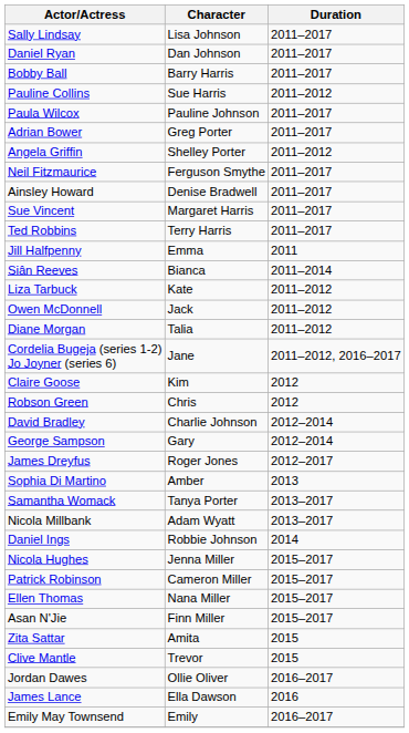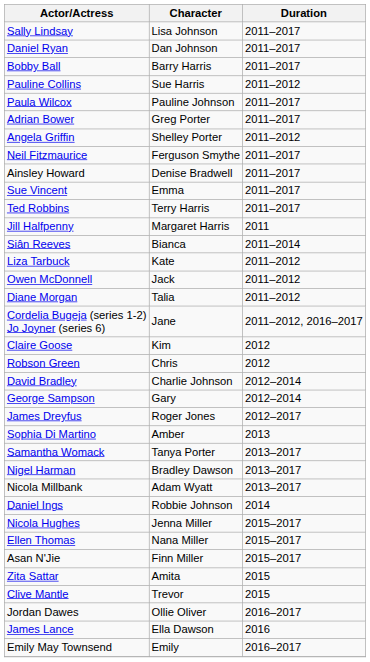 <table class="wikitable">
 <tr>
 <th>Actor/Actress</th>
 <th>Character</th>
 <th>Duration</th>
 </tr>
 <tr>
 <td><a href='#'>Sally Lindsay</a></td>
 <td>Lisa Johnson</td>
 <td>2011–2017</td>
 </tr>
 <tr>
 <td><a href='#'>Daniel Ryan</a></td>
 <td>Dan Johnson</td>
 <td>2011–2017</td>
 </tr>
 <tr>
 <td><a href='#'>Bobby Ball</a></td>
 <td>Barry Harris</td>
 <td>2011–2017</td>
 </tr>
 <tr>
 <td><a href='#'>Pauline Collins</a></td>
 <td>Sue Harris</td>
 <td>2011–2012</td>
 </tr>
 <tr>
 <td><a href='#'>Paula Wilcox</a></td>
 <td>Pauline Johnson</td>
 <td>2011–2017</td>
 </tr>
 <tr>
 <td><a href='#'>Adrian Bower</a></td>
 <td>Greg Porter</td>
 <td>2011–2017</td>
 </tr>
 <tr>
 <td><a href='#'>Angela Griffin</a></td>
 <td>Shelley Porter</td>
 <td>2011–2012</td>
 </tr>
 <tr>
 <td><a href='#'>Neil Fitzmaurice</a></td>
 <td>Ferguson Smythe</td>
 <td>2011–2017</td>
 </tr>
 <tr>
 <td>Ainsley Howard</td>
 <td>Denise Bradwell</td>
 <td>2011–2017</td>
 </tr>
 <tr>
 <td><a href='#'>Sue Vincent</a></td>
-<td>Margaret Harris</td>
+<td>Emma</td>
 <td>2011–2017</td>
 </tr>
 <tr>
 <td><a href='#'>Ted Robbins</a></td>
 <td>Terry Harris</td>
 <td>2011–2017</td>
 </tr>
 <tr>
 <td><a href='#'>Jill Halfpenny</a></td>
-<td>Emma</td>
+<td>Margaret Harris</td>
 <td>2011</td>
 </tr>
 <tr>
 <td><a href='#'>Siân Reeves</a></td>
 <td>Bianca</td>
 <td>2011–2014</td>
 </tr>
 <tr>
 <td><a href='#'>Liza Tarbuck</a></td>
 <td>Kate</td>
 <td>2011–2012</td>
 </tr>
 <tr>
 <td><a href='#'>Owen McDonnell</a></td>
 <td>Jack</td>
 <td>2011–2012</td>
 </tr>
 <tr>
 <td><a href='#'>Diane Morgan</a></td>
 <td>Talia</td>
 <td>2011–2012</td>
 </tr>
 <tr>
 <td><a href='#'>Cordelia Bugeja</a> (series 1-2)<br><a href='#'>Jo Joyner</a> (series 6)</td>
 <td>Jane</td>
 <td>2011–2012, 2016–2017</td>
 </tr>
 <tr>
 <td><a href='#'>Claire Goose</a></td>
 <td>Kim</td>
 <td>2012</td>
 </tr>
 <tr>
 <td><a href='#'>Robson Green</a></td>
 <td>Chris</td>
 <td>2012</td>
 </tr>
 <tr>
 <td><a href='#'>David Bradley</a></td>
 <td>Charlie Johnson</td>
 <td>2012–2014</td>
 </tr>
 <tr>
 <td><a href='#'>George Sampson</a></td>
 <td>Gary</td>
 <td>2012–2014</td>
 </tr>
 <tr>
 <td><a href='#'>James Dreyfus</a></td>
 <td>Roger Jones</td>
 <td>2012–2017</td>
 </tr>
 <tr>
 <td><a href='#'>Sophia Di Martino</a></td>
 <td>Amber</td>
 <td>2013</td>
 </tr>
 <tr>
 <td><a href='#'>Samantha Womack</a></td>
 <td>Tanya Porter</td>
 <td>2013–2017</td>
 </tr>
 <tr>
+<td><a href='#'>Nigel Harman</a></td>
+<td>Bradley Dawson</td>
+<td>2013–2017</td>
+</tr>
+<tr>
 <td>Nicola Millbank</td>
 <td>Adam Wyatt</td>
 <td>2013–2017</td>
 </tr>
 <tr>
 <td><a href='#'>Daniel Ings</a></td>
 <td>Robbie Johnson</td>
 <td>2014</td>
 </tr>
 <tr>
 <td><a href='#'>Nicola Hughes</a></td>
 <td>Jenna Miller</td>
-<td>2015–2017</td>
-</tr>
-<tr>
-<td><a href='#'>Patrick Robinson</a></td>
-<td>Cameron Miller</td>
 <td>2015–2017</td>
 </tr>
 <tr>
 <td><a href='#'>Ellen Thomas</a></td>
 <td>Nana Miller</td>
 <td>2015–2017</td>
 </tr>
 <tr>
 <td>Asan N'Jie</td>
 <td>Finn Miller</td>
 <td>2015–2017</td>
 </tr>
 <tr>
 <td><a href='#'>Zita Sattar</a></td>
 <td>Amita</td>
 <td>2015</td>
 </tr>
 <tr>
 <td><a href='#'>Clive Mantle</a></td>
 <td>Trevor</td>
 <td>2015</td>
 </tr>
 <tr>
 <td>Jordan Dawes</td>
 <td>Ollie Oliver</td>
 <td>2016–2017</td>
 </tr>
 <tr>
 <td><a href='#'>James Lance</a></td>
 <td>Ella Dawson</td>
 <td>2016</td>
 </tr>
 <tr>
 <td>Emily May Townsend</td>
 <td>Emily</td>
 <td>2016–2017</td>
 </tr>
 <tr>
 </tr>
 </table>
